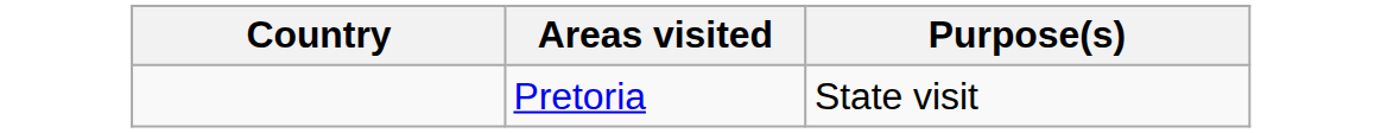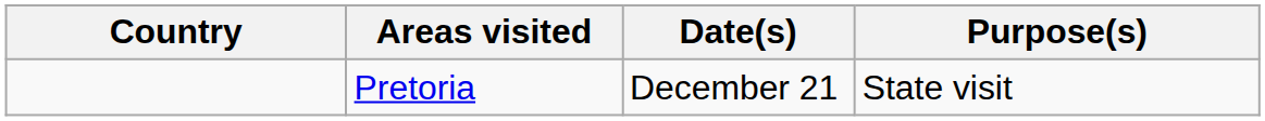 <table class="wikitable outercollapse sortable" style="margin: 1em auto 1em auto">
 <tr>
 <th width="150">Country</th>
 <th width="120">Areas visited</th>
+<th width="100">Date(s)</th>
 <th width="180">Purpose(s)</th>
 </tr>
 <tr>
 <td></td>
 <td><a href='#'>Pretoria</a></td>
+<td>December 21</td>
 <td>State visit</td>
 </tr>
 </table>
